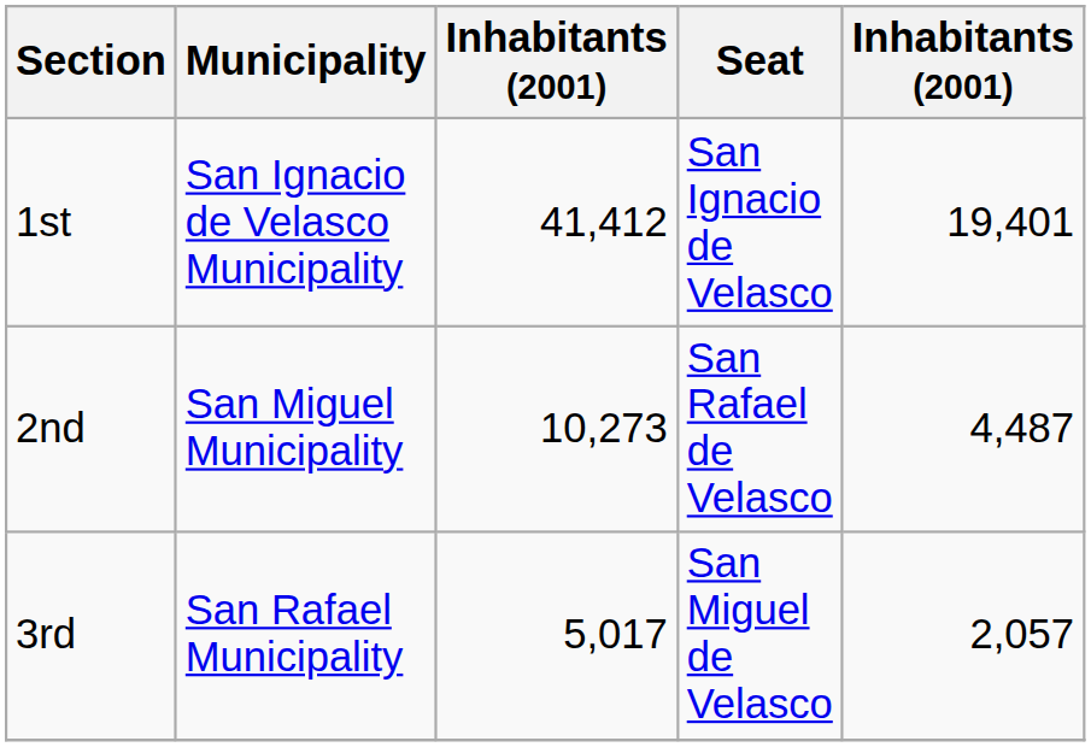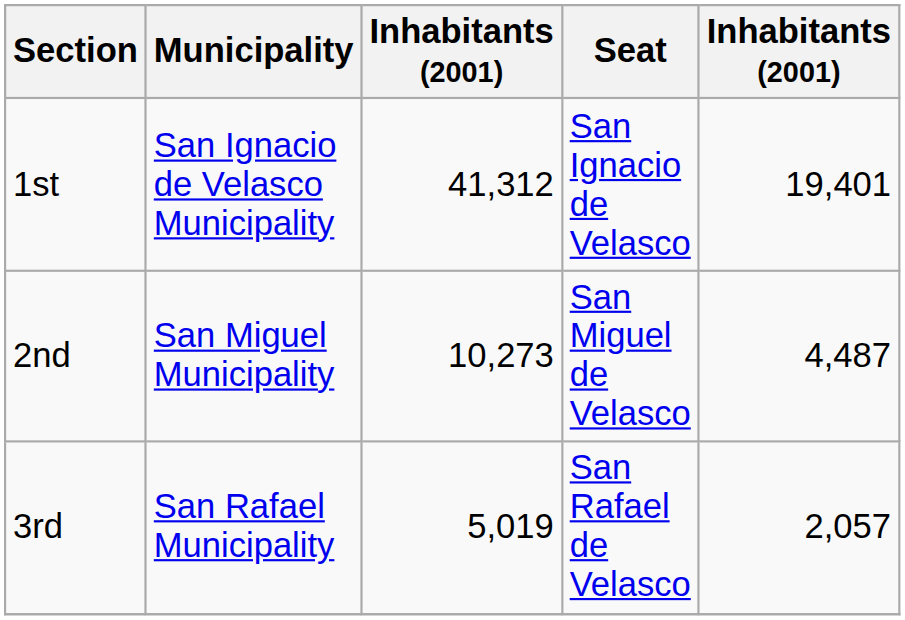 <table class="wikitable" border="1" style="width:40%;" border="1">
 <tr bgcolor=silver>
 <th>Section</th>
 <th>Municipality</th>
 <th><strong>Inhabitants</strong>  <small> (2001) </small> </th>
 <th>Seat</th>
 <th><strong>Inhabitants</strong>  <small> (2001) </small></th>
 </tr>
 <tr>
 <td>1st</td>
 <td><a href='#'>San Ignacio de Velasco Municipality</a></td>
-<td align="right">41,412</td>
+<td align="right">41,312</td>
 <td><a href='#'>San Ignacio de Velasco</a></td>
 <td align="right">19,401</td>
 </tr>
 <tr>
 <td>2nd</td>
 <td><a href='#'>San Miguel Municipality</a></td>
 <td align="right">10,273</td>
-<td><a href='#'>San Rafael de Velasco</a></td>
+<td><a href='#'>San Miguel de Velasco</a></td>
 <td align="right">4,487</td>
 </tr>
 <tr>
 <td>3rd</td>
 <td><a href='#'>San Rafael Municipality</a></td>
-<td align="right">5,017</td>
-<td><a href='#'>San Miguel de Velasco</a></td>
+<td align="right">5,019</td>
+<td><a href='#'>San Rafael de Velasco</a></td>
 <td align="right">2,057</td>
 </tr>
 <tr>
 </tr>
 </table>
